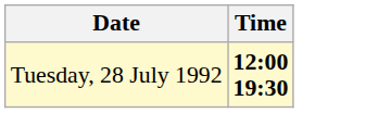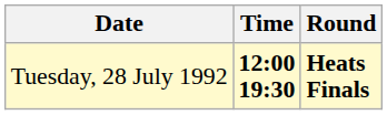 <table class="wikitable">
 <tr>
 <th>Date</th>
 <th>Time</th>
+<th>Round</th>
 </tr>
 <tr style=background:lemonchiffon>
 <td>Tuesday, 28 July 1992</td>
 <td><strong>12:00</strong><br><strong>19:30</strong></td>
+<td><strong>Heats</strong><br><strong>Finals</strong></td>
 </tr>
 </table>
